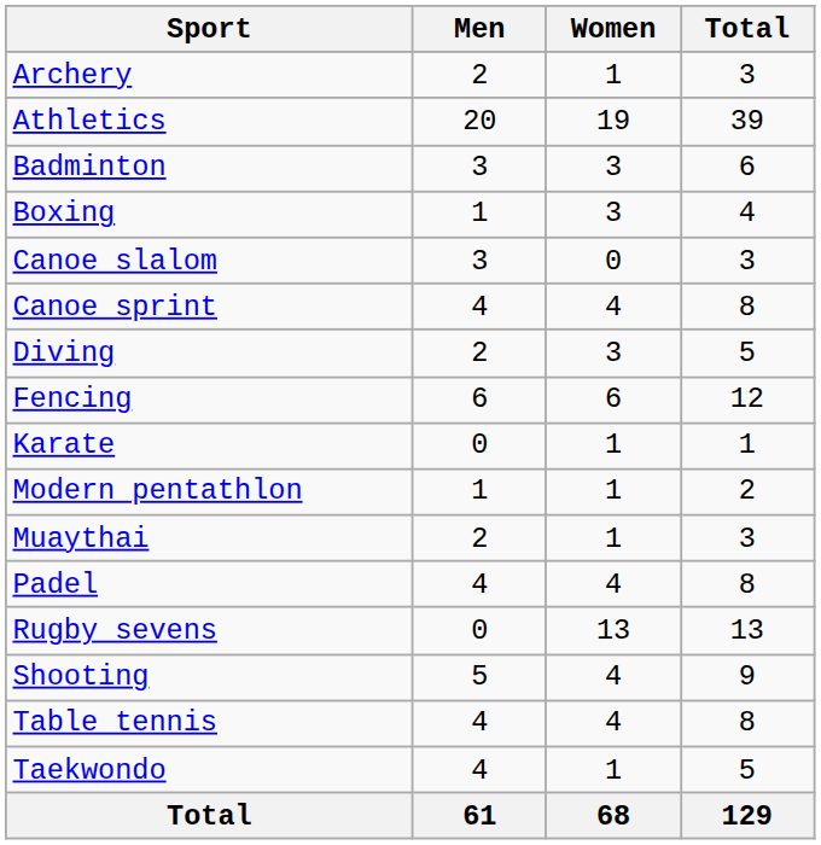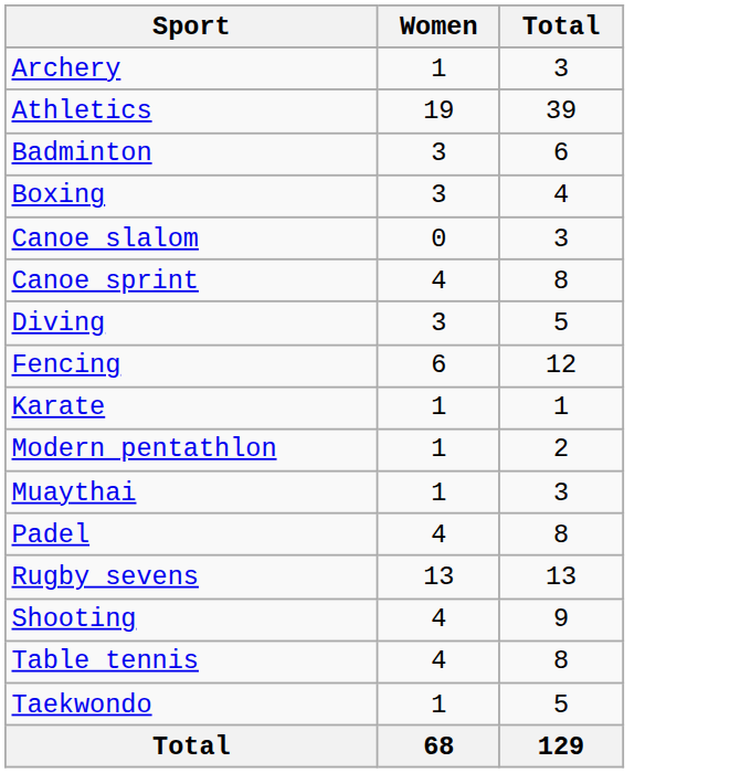 <table class="wikitable sortable" style="text-align:center;">
 <tr>
 <th width=180>Sport</th>
-<th width=55>Men</th>
 <th width=55>Women</th>
 <th width=55>Total</th>
 </tr>
 <tr>
 <td align=left><a href='#'>Archery</a></td>
-<td>2</td>
 <td>1</td>
 <td>3</td>
 </tr>
 <tr>
 <td align=left><a href='#'>Athletics</a></td>
-<td>20</td>
 <td>19</td>
 <td>39</td>
 </tr>
 <tr>
 <td align=left><a href='#'>Badminton</a></td>
 <td>3</td>
-<td>3</td>
 <td>6</td>
 </tr>
 <tr>
 <td align=left><a href='#'>Boxing</a></td>
-<td>1</td>
 <td>3</td>
 <td>4</td>
 </tr>
 <tr>
 <td align=left><a href='#'>Canoe slalom</a></td>
-<td>3</td>
 <td>0</td>
 <td>3</td>
 </tr>
 <tr>
 <td align=left><a href='#'>Canoe sprint</a></td>
 <td>4</td>
-<td>4</td>
 <td>8</td>
 </tr>
 <tr>
 <td align=left><a href='#'>Diving</a></td>
-<td>2</td>
 <td>3</td>
 <td>5</td>
 </tr>
 <tr>
 <td align=left><a href='#'>Fencing</a></td>
 <td>6</td>
-<td>6</td>
 <td>12</td>
 </tr>
 <tr>
 <td align=left><a href='#'>Karate</a></td>
-<td>0</td>
 <td>1</td>
 <td>1</td>
 </tr>
 <tr>
 <td align=left><a href='#'>Modern pentathlon</a></td>
 <td>1</td>
-<td>1</td>
 <td>2</td>
 </tr>
 <tr>
 <td align=left><a href='#'>Muaythai</a></td>
-<td>2</td>
 <td>1</td>
 <td>3</td>
 </tr>
 <tr>
 <td align=left><a href='#'>Padel</a></td>
 <td>4</td>
-<td>4</td>
 <td>8</td>
 </tr>
 <tr>
 <td align=left><a href='#'>Rugby sevens</a></td>
-<td>0</td>
 <td>13</td>
 <td>13</td>
 </tr>
 <tr>
 <td align=left><a href='#'>Shooting</a></td>
-<td>5</td>
 <td>4</td>
 <td>9</td>
 </tr>
 <tr>
 <td align=left><a href='#'>Table tennis</a></td>
 <td>4</td>
-<td>4</td>
 <td>8</td>
 </tr>
 <tr>
 <td align=left><a href='#'>Taekwondo</a></td>
-<td>4</td>
 <td>1</td>
 <td>5</td>
 </tr>
 <tr>
 <th>Total</th>
-<th>61</th>
 <th>68</th>
 <th>129</th>
 </tr>
 </table>
